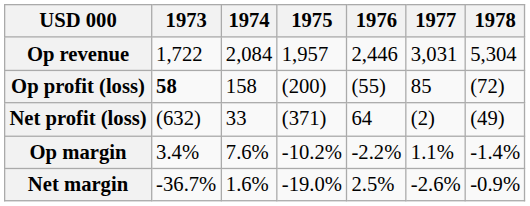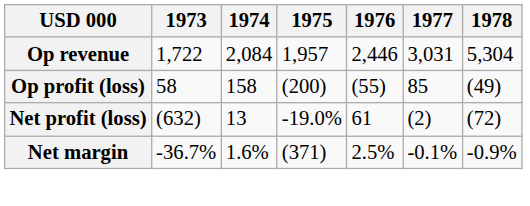 <table class="wikitable plain-row-headers defaultright">
 <tr>
 <th>USD 000</th>
 <th>1973</th>
 <th>1974</th>
 <th>1975</th>
 <th>1976</th>
 <th>1977</th>
 <th>1978</th>
 </tr>
 <tr>
 <th>Op revenue</th>
 <td>1,722</td>
 <td>2,084</td>
 <td>1,957</td>
 <td>2,446</td>
 <td>3,031</td>
 <td>5,304</td>
 </tr>
 <tr>
 <th>Op profit (loss)</th>
-<td><strong>58</strong></td>
+<td>58</td>
 <td>158</td>
 <td>(200)</td>
 <td>(55)</td>
 <td>85</td>
-<td>(72)</td>
+<td>(49)</td>
 </tr>
 <tr>
 <th>Net profit (loss)</th>
 <td>(632)</td>
-<td>33</td>
-<td>(371)</td>
-<td>64</td>
+<td>13</td>
+<td>-19.0%</td>
+<td>61</td>
 <td>(2)</td>
-<td>(49)</td>
-</tr>
-<tr>
-<th>Op margin</th>
-<td>3.4%</td>
-<td>7.6%</td>
-<td>-10.2%</td>
-<td>-2.2%</td>
-<td>1.1%</td>
-<td>-1.4%</td>
+<td>(72)</td>
 </tr>
 <tr>
 <th>Net margin</th>
 <td>-36.7%</td>
 <td>1.6%</td>
-<td>-19.0%</td>
+<td>(371)</td>
 <td>2.5%</td>
-<td>-2.6%</td>
+<td>-0.1%</td>
 <td>-0.9%</td>
 </tr>
 </table>
